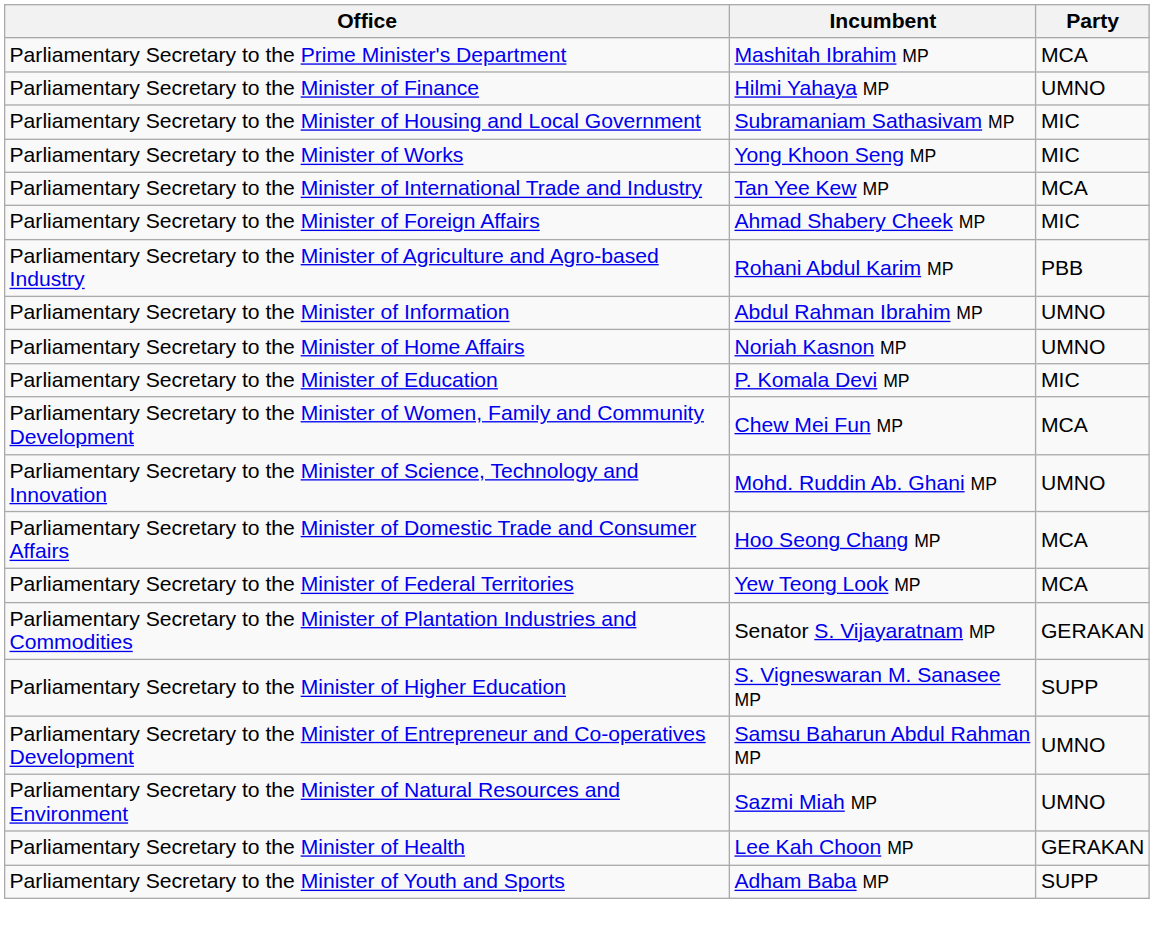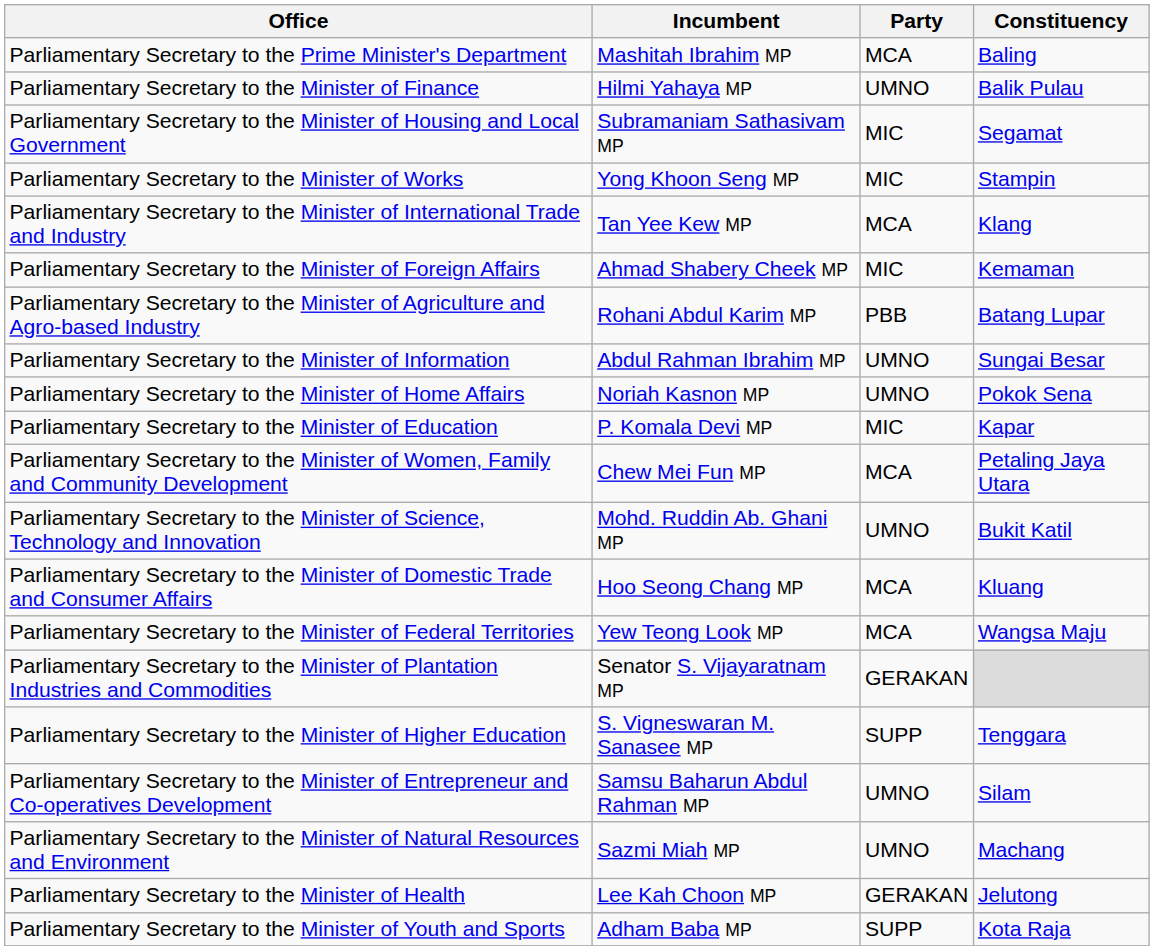 <table class="sortable wikitable">
 <tr>
 <th>Office</th>
 <th>Incumbent</th>
 <th>Party</th>
+<th>Constituency</th>
 </tr>
 <tr>
 <td>Parliamentary Secretary to the <a href='#'>Prime Minister's Department</a></td>
 <td><a href='#'>Mashitah Ibrahim</a> <small>MP</small></td>
 <td>MCA</td>
+<td><a href='#'>Baling</a></td>
 </tr>
 <tr>
 <td>Parliamentary Secretary to the <a href='#'>Minister of Finance</a></td>
 <td><a href='#'>Hilmi Yahaya</a> <small>MP</small></td>
 <td>UMNO</td>
+<td><a href='#'>Balik Pulau</a></td>
 </tr>
 <tr>
 <td>Parliamentary Secretary to the <a href='#'>Minister of Housing and Local Government</a></td>
 <td><a href='#'>Subramaniam Sathasivam</a> <small>MP</small></td>
 <td>MIC</td>
+<td><a href='#'>Segamat</a></td>
 </tr>
 <tr>
 <td>Parliamentary Secretary to the <a href='#'>Minister of Works</a></td>
 <td><a href='#'>Yong Khoon Seng</a> <small>MP</small></td>
 <td>MIC</td>
+<td><a href='#'>Stampin</a></td>
 </tr>
 <tr>
 <td>Parliamentary Secretary to the <a href='#'>Minister of International Trade and Industry</a></td>
 <td><a href='#'>Tan Yee Kew</a> <small>MP</small></td>
 <td>MCA</td>
+<td><a href='#'>Klang</a></td>
 </tr>
 <tr>
 <td>Parliamentary Secretary to the <a href='#'>Minister of Foreign Affairs</a></td>
 <td><a href='#'>Ahmad Shabery Cheek</a> <small>MP</small></td>
 <td>MIC</td>
+<td><a href='#'>Kemaman</a></td>
 </tr>
 <tr>
 <td>Parliamentary Secretary to the <a href='#'>Minister of Agriculture and Agro-based Industry</a></td>
 <td><a href='#'>Rohani Abdul Karim</a> <small>MP</small></td>
 <td>PBB</td>
+<td><a href='#'>Batang Lupar</a></td>
 </tr>
 <tr>
 <td>Parliamentary Secretary to the <a href='#'>Minister of Information</a></td>
 <td><a href='#'>Abdul Rahman Ibrahim</a> <small>MP</small></td>
 <td>UMNO</td>
+<td><a href='#'>Sungai Besar</a></td>
 </tr>
 <tr>
 <td>Parliamentary Secretary to the <a href='#'>Minister of Home Affairs</a></td>
 <td><a href='#'>Noriah Kasnon</a> <small>MP</small></td>
 <td>UMNO</td>
+<td><a href='#'>Pokok Sena</a></td>
 </tr>
 <tr>
 <td>Parliamentary Secretary to the <a href='#'>Minister of Education</a></td>
 <td><a href='#'>P. Komala Devi</a> <small>MP</small></td>
 <td>MIC</td>
+<td><a href='#'>Kapar</a></td>
 </tr>
 <tr>
 <td>Parliamentary Secretary to the <a href='#'>Minister of Women, Family and Community Development</a></td>
 <td><a href='#'>Chew Mei Fun</a> <small>MP</small></td>
 <td>MCA</td>
+<td><a href='#'>Petaling Jaya Utara</a></td>
 </tr>
 <tr>
 <td>Parliamentary Secretary to the <a href='#'>Minister of Science, Technology and Innovation</a></td>
 <td><a href='#'>Mohd. Ruddin Ab. Ghani</a> <small>MP</small></td>
 <td>UMNO</td>
+<td><a href='#'>Bukit Katil</a></td>
 </tr>
 <tr>
 <td>Parliamentary Secretary to the <a href='#'>Minister of Domestic Trade and Consumer Affairs</a></td>
 <td><a href='#'>Hoo Seong Chang</a> <small>MP</small></td>
 <td>MCA</td>
+<td><a href='#'>Kluang</a></td>
 </tr>
 <tr>
 <td>Parliamentary Secretary to the <a href='#'>Minister of Federal Territories</a></td>
 <td><a href='#'>Yew Teong Look</a> <small>MP</small></td>
 <td>MCA</td>
+<td><a href='#'>Wangsa Maju</a></td>
 </tr>
 <tr>
 <td>Parliamentary Secretary to the <a href='#'>Minister of Plantation Industries and Commodities</a></td>
 <td>Senator <a href='#'>S. Vijayaratnam</a> <small>MP</small></td>
 <td>GERAKAN</td>
+<td bgcolor=dcdcdc></td>
 </tr>
 <tr>
 <td>Parliamentary Secretary to the <a href='#'>Minister of Higher Education</a></td>
 <td><a href='#'>S. Vigneswaran M. Sanasee</a> <small>MP</small></td>
 <td>SUPP</td>
+<td><a href='#'>Tenggara</a></td>
 </tr>
 <tr>
 <td>Parliamentary Secretary to the <a href='#'>Minister of Entrepreneur and Co-operatives Development</a></td>
 <td><a href='#'>Samsu Baharun Abdul Rahman</a> <small>MP</small></td>
 <td>UMNO</td>
+<td><a href='#'>Silam</a></td>
 </tr>
 <tr>
 <td>Parliamentary Secretary to the <a href='#'>Minister of Natural Resources and Environment</a></td>
 <td><a href='#'>Sazmi Miah</a> <small>MP</small></td>
 <td>UMNO</td>
+<td><a href='#'>Machang</a></td>
 </tr>
 <tr>
 <td>Parliamentary Secretary to the <a href='#'>Minister of Health</a></td>
 <td><a href='#'>Lee Kah Choon</a> <small>MP</small></td>
 <td>GERAKAN</td>
+<td><a href='#'>Jelutong</a></td>
 </tr>
 <tr>
 <td>Parliamentary Secretary to the <a href='#'>Minister of Youth and Sports</a></td>
 <td><a href='#'>Adham Baba</a> <small>MP</small></td>
 <td>SUPP</td>
+<td><a href='#'>Kota Raja</a></td>
 </tr>
 </table>
